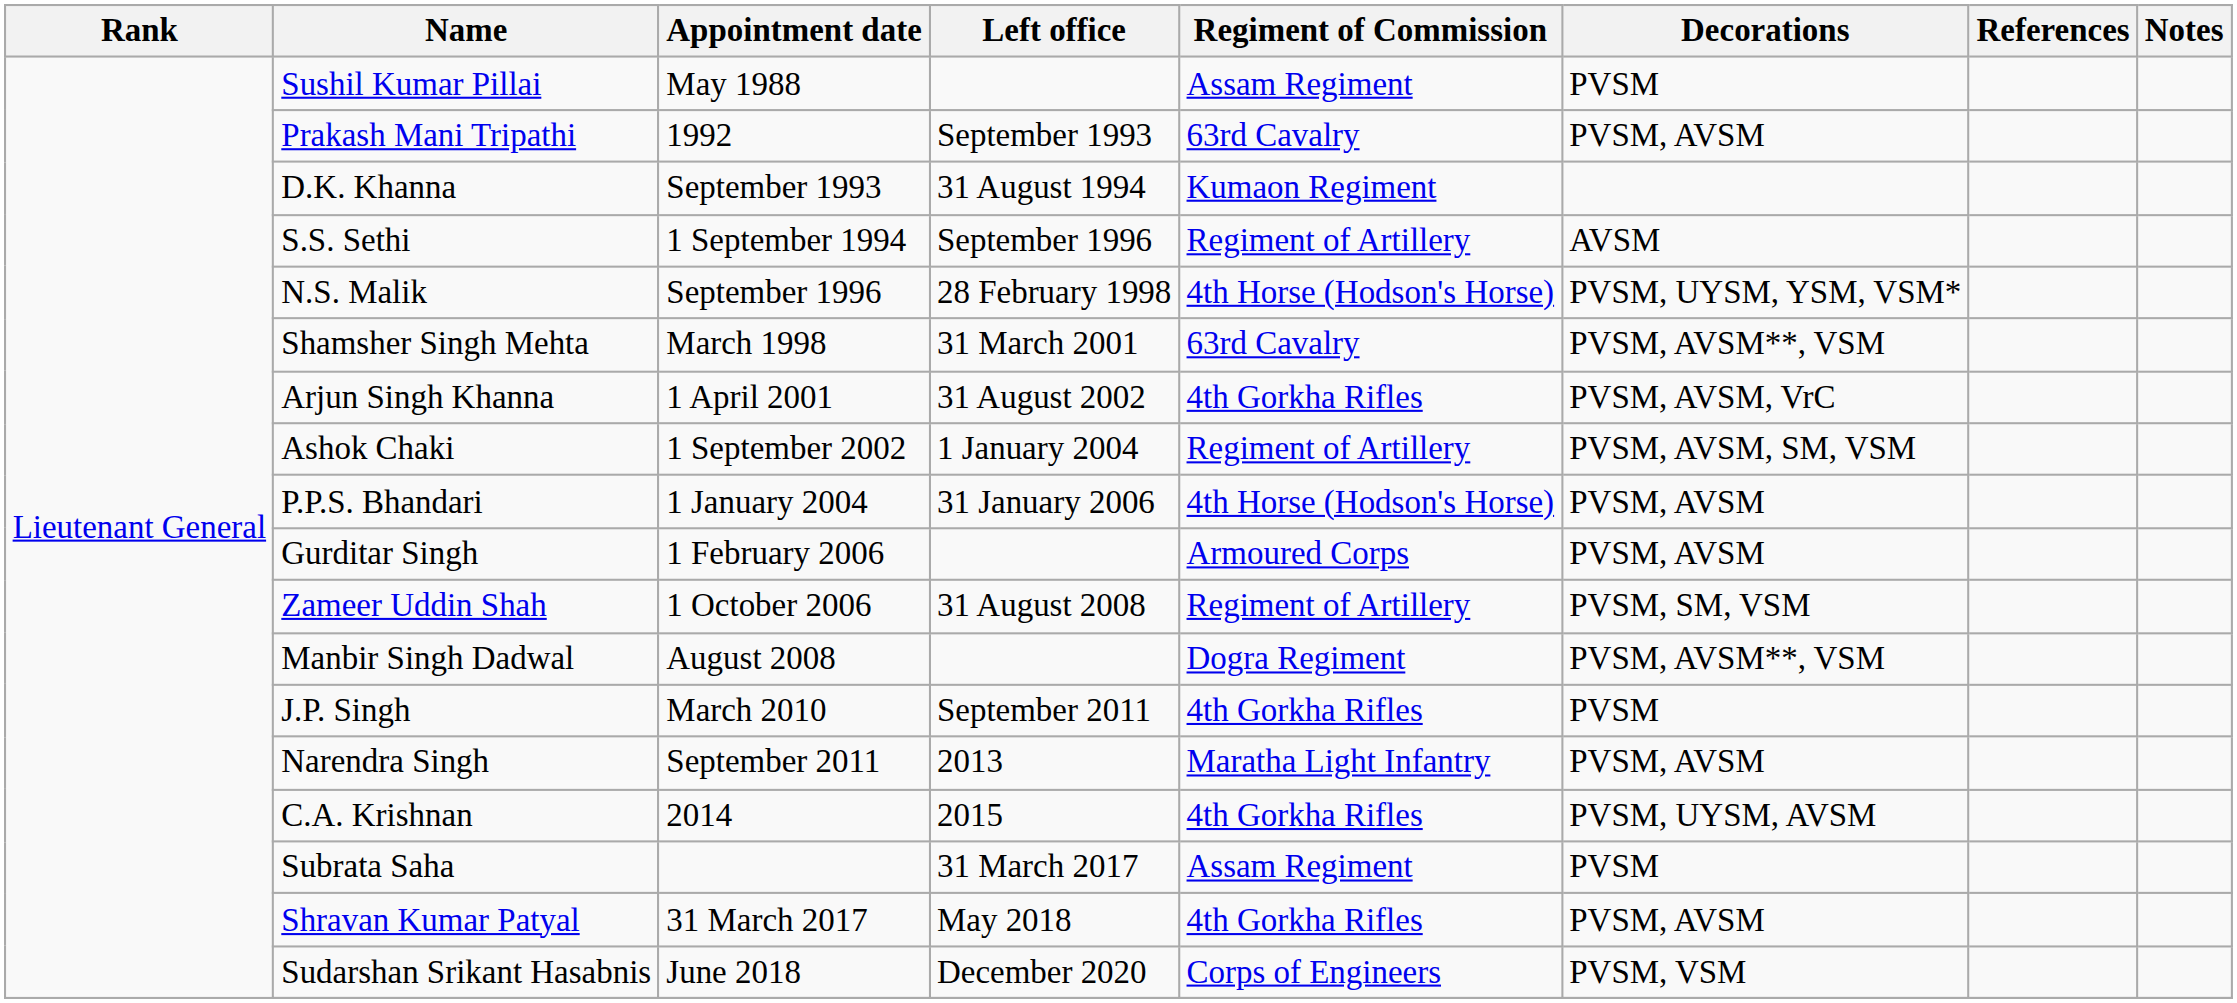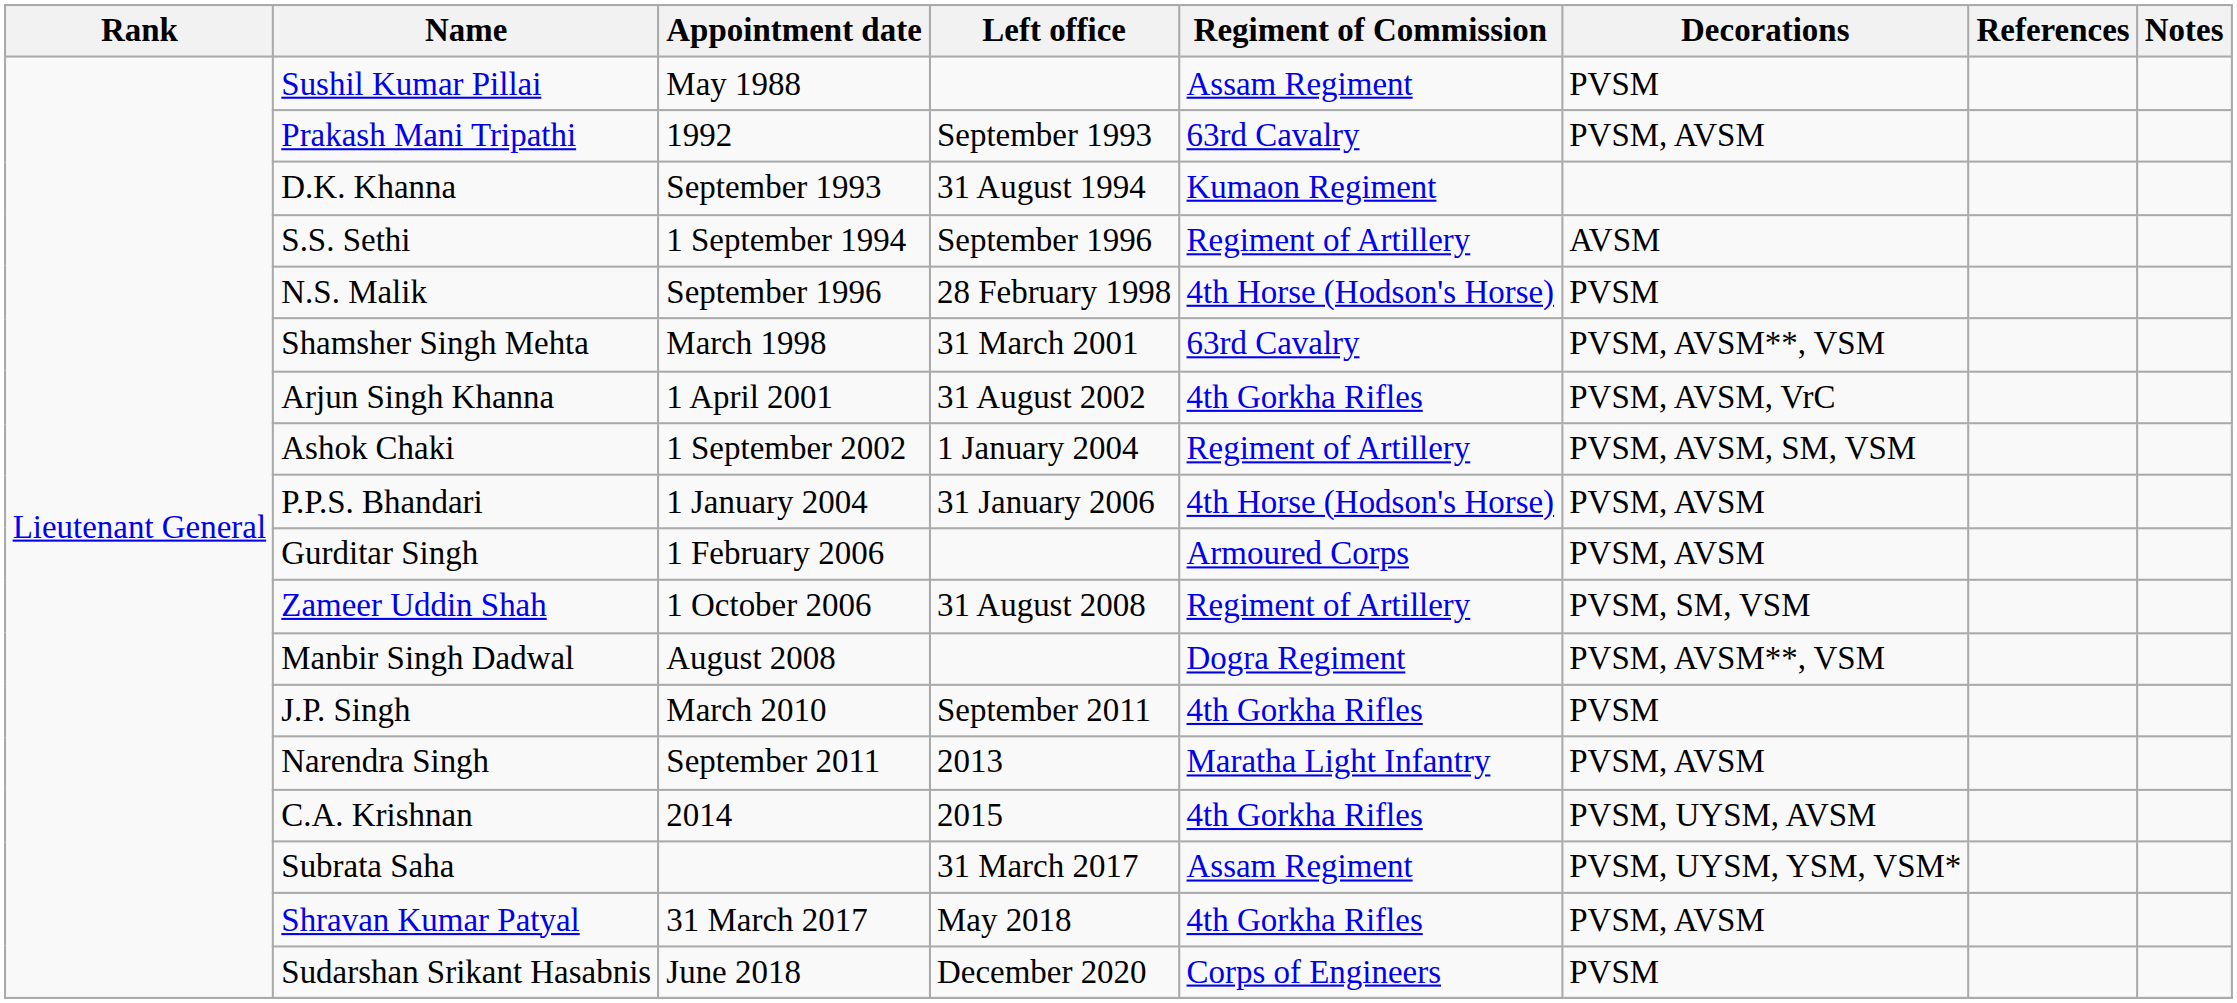 <table class="wikitable sortable">
 <tr>
 <th>Rank</th>
 <th>Name</th>
 <th>Appointment date</th>
 <th>Left office</th>
 <th>Regiment of Commission</th>
 <th>Decorations</th>
 <th>References</th>
 <th>Notes</th>
 </tr>
 <tr>
 <td rowspan="41"><a href='#'>Lieutenant General</a></td>
 <td><a href='#'>Sushil Kumar Pillai</a></td>
 <td>May 1988</td>
 <td></td>
 <td><a href='#'>Assam Regiment</a></td>
 <td>PVSM</td>
 <td></td>
 <td></td>
 </tr>
 <tr>
 <td><a href='#'>Prakash Mani Tripathi</a></td>
 <td>1992</td>
 <td>September 1993</td>
 <td><a href='#'>63rd Cavalry</a></td>
 <td>PVSM, AVSM</td>
 <td></td>
 <td></td>
 </tr>
 <tr>
 <td>D.K. Khanna</td>
 <td>September 1993</td>
 <td>31 August 1994</td>
 <td><a href='#'>Kumaon Regiment</a></td>
 <td></td>
 <td></td>
 <td></td>
 </tr>
 <tr>
 <td>S.S. Sethi</td>
 <td>1 September 1994</td>
 <td>September 1996</td>
 <td><a href='#'>Regiment of Artillery</a></td>
 <td>AVSM</td>
 <td></td>
 <td></td>
 </tr>
 <tr>
 <td>N.S. Malik</td>
 <td>September 1996</td>
 <td>28 February 1998</td>
 <td><a href='#'>4th Horse (Hodson's Horse)</a></td>
-<td>PVSM, UYSM, YSM, VSM*</td>
+<td>PVSM</td>
 <td></td>
 <td></td>
 </tr>
 <tr>
 <td>Shamsher Singh Mehta</td>
 <td>March 1998</td>
 <td>31 March 2001</td>
 <td><a href='#'>63rd Cavalry</a></td>
 <td>PVSM, AVSM**, VSM</td>
 <td></td>
 <td></td>
 </tr>
 <tr>
 <td>Arjun Singh Khanna</td>
 <td>1 April 2001</td>
 <td>31 August 2002</td>
 <td><a href='#'>4th Gorkha Rifles</a></td>
 <td>PVSM, AVSM, VrC</td>
 <td></td>
 <td></td>
 </tr>
 <tr>
 <td>Ashok Chaki</td>
 <td>1 September 2002</td>
 <td>1 January 2004</td>
 <td><a href='#'>Regiment of Artillery</a></td>
 <td>PVSM, AVSM, SM, VSM</td>
 <td></td>
 <td></td>
 </tr>
 <tr>
 <td>P.P.S. Bhandari</td>
 <td>1 January 2004</td>
 <td>31 January 2006</td>
 <td><a href='#'>4th Horse (Hodson's Horse)</a></td>
 <td>PVSM, AVSM</td>
 <td></td>
 <td></td>
 </tr>
 <tr>
 <td>Gurditar Singh</td>
 <td>1 February 2006</td>
 <td></td>
 <td><a href='#'>Armoured Corps</a></td>
 <td>PVSM, AVSM</td>
 <td></td>
 <td></td>
 </tr>
 <tr>
 <td><a href='#'>Zameer Uddin Shah</a></td>
 <td>1 October 2006</td>
 <td>31 August 2008</td>
 <td><a href='#'>Regiment of Artillery</a></td>
 <td>PVSM, SM, VSM</td>
 <td></td>
 <td></td>
 </tr>
 <tr>
 <td>Manbir Singh Dadwal</td>
 <td>August 2008</td>
 <td></td>
 <td><a href='#'>Dogra Regiment</a></td>
 <td>PVSM, AVSM**, VSM</td>
 <td></td>
 <td></td>
 </tr>
 <tr>
 <td>J.P. Singh</td>
 <td>March 2010</td>
 <td>September 2011</td>
 <td><a href='#'>4th Gorkha Rifles</a></td>
 <td>PVSM</td>
 <td></td>
 <td></td>
 </tr>
 <tr>
 <td>Narendra Singh</td>
 <td>September 2011</td>
 <td>2013</td>
 <td><a href='#'>Maratha Light Infantry</a></td>
 <td>PVSM, AVSM</td>
 <td></td>
 <td></td>
 </tr>
 <tr>
 <td>C.A. Krishnan</td>
 <td>2014</td>
 <td>2015</td>
 <td><a href='#'>4th Gorkha Rifles</a></td>
 <td>PVSM, UYSM, AVSM</td>
 <td></td>
 <td></td>
 </tr>
 <tr>
 <td>Subrata Saha</td>
 <td></td>
 <td>31 March 2017</td>
 <td><a href='#'>Assam Regiment</a></td>
-<td>PVSM</td>
+<td>PVSM, UYSM, YSM, VSM*</td>
 <td></td>
 <td></td>
 </tr>
 <tr>
 <td><a href='#'>Shravan Kumar Patyal</a></td>
 <td>31 March 2017</td>
 <td>May 2018</td>
 <td><a href='#'>4th Gorkha Rifles</a></td>
 <td>PVSM, AVSM</td>
 <td></td>
 <td></td>
 </tr>
 <tr>
 <td>Sudarshan Srikant Hasabnis</td>
 <td>June 2018</td>
 <td>December 2020</td>
 <td><a href='#'>Corps of Engineers</a></td>
-<td>PVSM, VSM</td>
+<td>PVSM</td>
 <td></td>
 <td></td>
 </tr>
 <tr>
 </tr>
 </table>
